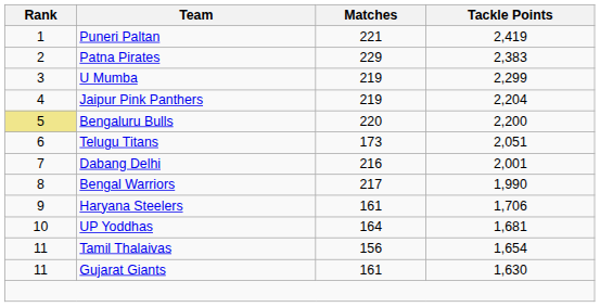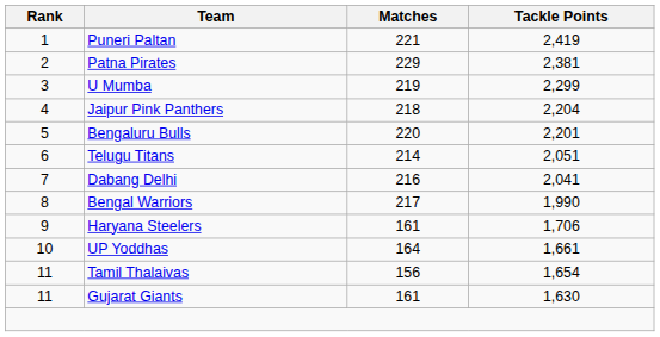 <table class="wikitable" align="center" style="text-align: center; font-size: 100%; width:80%">
 <tr>
 <th>Rank</th>
 <th>Team</th>
 <th>Matches</th>
 <th>Tackle Points</th>
 </tr>
 <tr>
 <td>1</td>
 <td style="text-align:left"><a href='#'>Puneri Paltan</a></td>
 <td>221</td>
 <td>2,419</td>
 </tr>
 <tr>
 <td>2</td>
 <td style="text-align:left"><a href='#'>Patna Pirates</a></td>
 <td>229</td>
-<td>2,383</td>
+<td>2,381</td>
 </tr>
 <tr>
 <td>3</td>
 <td style="text-align:left"><a href='#'>U Mumba</a></td>
 <td>219</td>
 <td>2,299</td>
 </tr>
 <tr>
 <td>4</td>
 <td style="text-align:left"><a href='#'>Jaipur Pink Panthers</a></td>
-<td>219</td>
+<td>218</td>
 <td>2,204</td>
 </tr>
 <tr>
-<td style="background: khaki;">5</td>
+<td>5</td>
 <td style="text-align:left"><a href='#'>Bengaluru Bulls</a></td>
 <td>220</td>
-<td>2,200</td>
+<td>2,201</td>
 </tr>
 <tr>
 <td>6</td>
 <td style="text-align:left"><a href='#'>Telugu Titans</a></td>
-<td>173</td>
+<td>214</td>
 <td>2,051</td>
 </tr>
 <tr>
 <td>7</td>
 <td style="text-align:left"><a href='#'>Dabang Delhi</a></td>
 <td>216</td>
-<td>2,001</td>
+<td>2,041</td>
 </tr>
 <tr>
 <td>8</td>
 <td style="text-align:left"><a href='#'>Bengal Warriors</a></td>
 <td>217</td>
 <td>1,990</td>
 </tr>
 <tr>
 <td>9</td>
 <td style="text-align:left"><a href='#'>Haryana Steelers</a></td>
 <td>161</td>
 <td>1,706</td>
 </tr>
 <tr>
 <td>10</td>
 <td style="text-align:left"><a href='#'>UP Yoddhas</a></td>
 <td>164</td>
-<td>1,681</td>
+<td>1,661</td>
 </tr>
 <tr>
 <td>11</td>
 <td style="text-align:left"><a href='#'>Tamil Thalaivas</a></td>
 <td>156</td>
 <td>1,654</td>
 </tr>
 <tr>
 <td>11</td>
 <td style="text-align:left"><a href='#'>Gujarat Giants</a></td>
 <td>161</td>
 <td>1,630</td>
 </tr>
 <tr>
 <td colspan="6"><br></td>
 </tr>
 </table>
